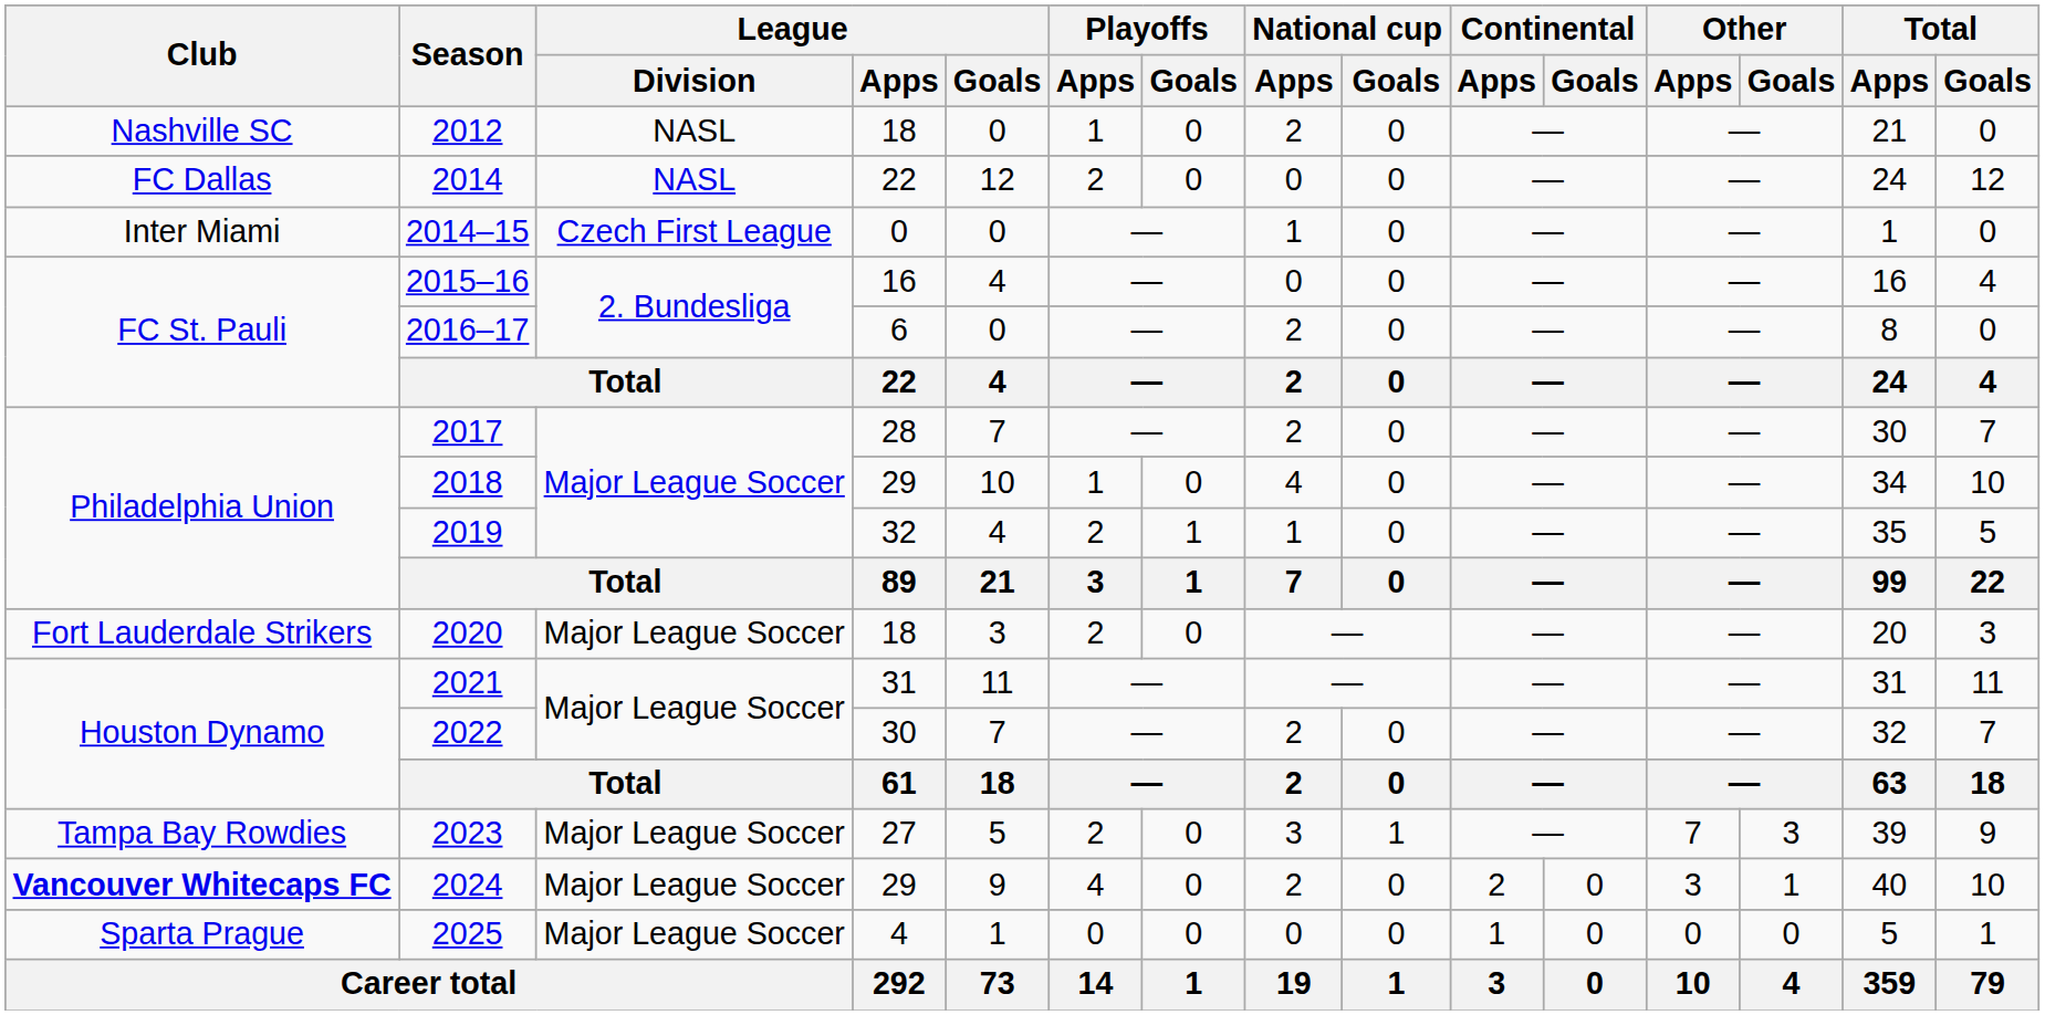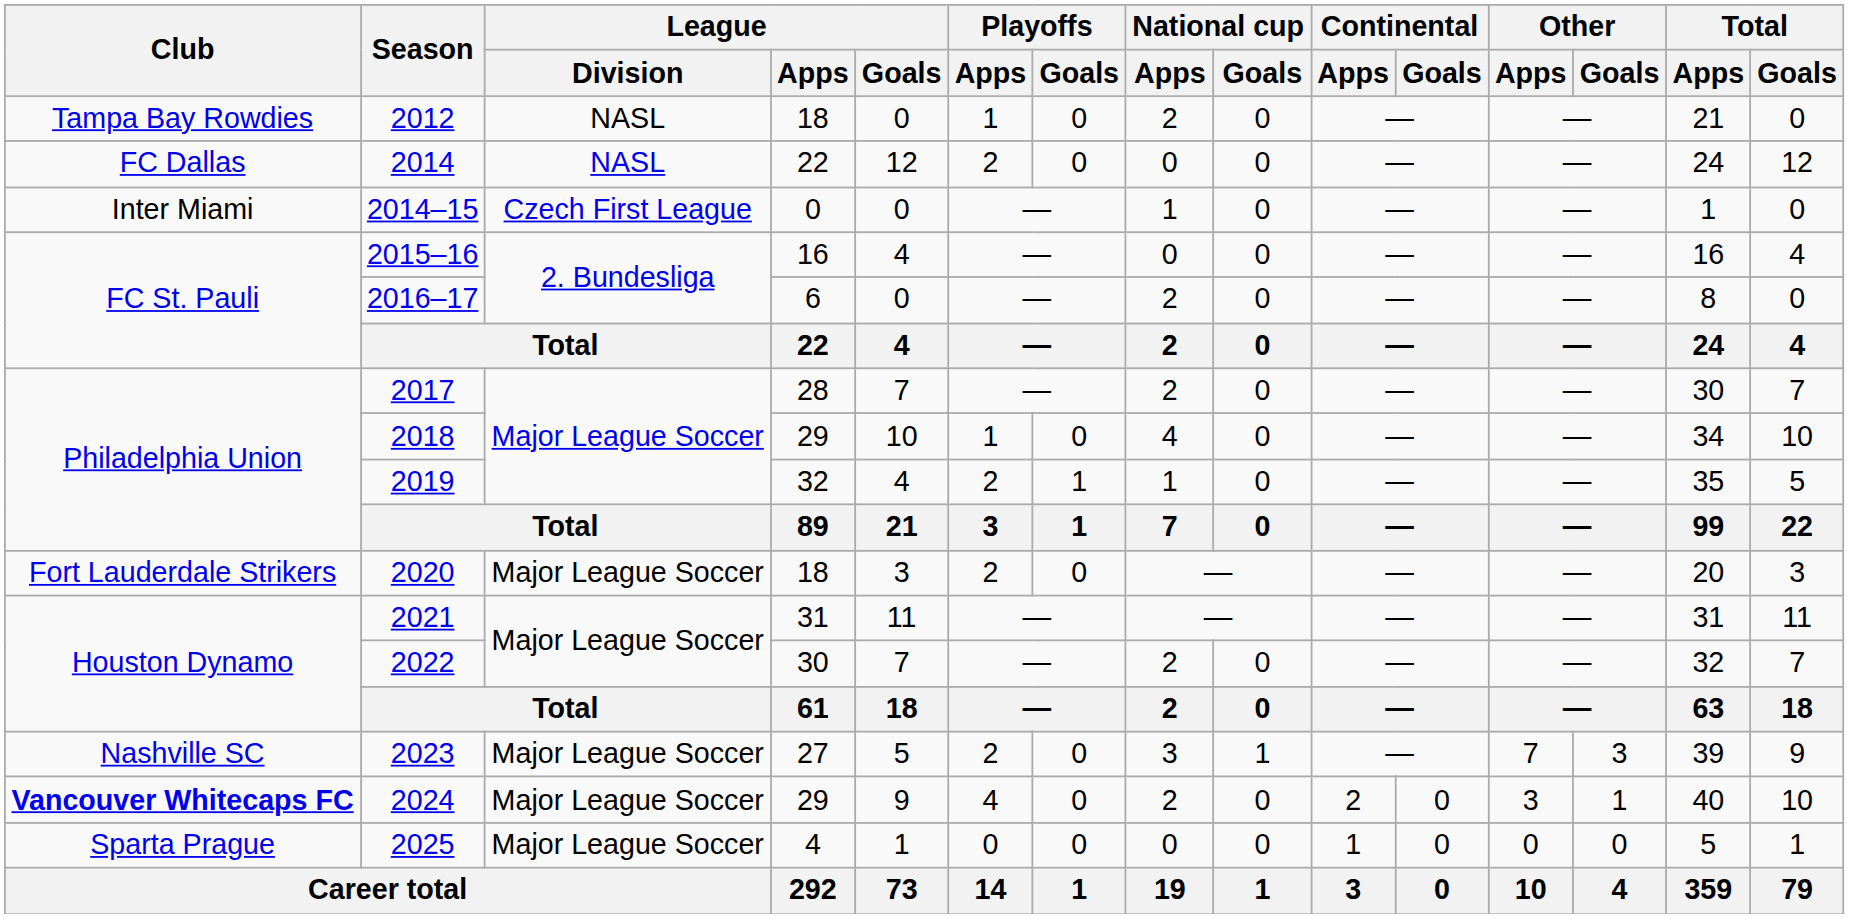 <table class="wikitable" style="text-align:center">
 <tr>
 <th rowspan="2">Club</th>
 <th rowspan="2">Season</th>
 <th colspan="3">League</th>
 <th colspan="2">Playoffs</th>
 <th colspan="2">National cup</th>
 <th colspan="2">Continental</th>
 <th colspan="2">Other</th>
 <th colspan="2">Total</th>
 </tr>
 <tr>
 <th>Division</th>
 <th>Apps</th>
 <th>Goals</th>
 <th>Apps</th>
 <th>Goals</th>
 <th>Apps</th>
 <th>Goals</th>
 <th>Apps</th>
 <th>Goals</th>
 <th>Apps</th>
 <th>Goals</th>
 <th>Apps</th>
 <th>Goals</th>
 </tr>
 <tr>
-<td><a href='#'>Nashville SC</a></td>
+<td><a href='#'>Tampa Bay Rowdies</a></td>
 <td><a href='#'>2012</a></td>
 <td>NASL</td>
 <td>18</td>
 <td>0</td>
 <td>1</td>
 <td>0</td>
 <td>2</td>
 <td>0</td>
 <td colspan="2">—</td>
 <td colspan="2">—</td>
 <td>21</td>
 <td>0</td>
 </tr>
 <tr>
 <td><a href='#'>FC Dallas</a></td>
 <td><a href='#'>2014</a></td>
 <td><a href='#'>NASL</a></td>
 <td>22</td>
 <td>12</td>
 <td>2</td>
 <td>0</td>
 <td>0</td>
 <td>0</td>
 <td colspan="2">—</td>
 <td colspan="2">—</td>
 <td>24</td>
 <td>12</td>
 </tr>
 <tr>
 <td>Inter Miami</td>
 <td><a href='#'>2014–15</a></td>
 <td><a href='#'>Czech First League</a></td>
 <td>0</td>
 <td>0</td>
 <td colspan="2">—</td>
 <td>1</td>
 <td>0</td>
 <td colspan="2">—</td>
 <td colspan="2">—</td>
 <td>1</td>
 <td>0</td>
 </tr>
 <tr>
 <td rowspan="3"><a href='#'>FC St. Pauli</a></td>
 <td><a href='#'>2015–16</a></td>
 <td rowspan="2"><a href='#'>2. Bundesliga</a></td>
 <td>16</td>
 <td>4</td>
 <td colspan="2">—</td>
 <td>0</td>
 <td>0</td>
 <td colspan="2">—</td>
 <td colspan="2">—</td>
 <td>16</td>
 <td>4</td>
 </tr>
 <tr>
 <td><a href='#'>2016–17</a></td>
 <td>6</td>
 <td>0</td>
 <td colspan="2">—</td>
 <td>2</td>
 <td>0</td>
 <td colspan="2">—</td>
 <td colspan="2">—</td>
 <td>8</td>
 <td>0</td>
 </tr>
 <tr>
 <th colspan="2">Total</th>
 <th>22</th>
 <th>4</th>
 <th colspan="2">—</th>
 <th>2</th>
 <th>0</th>
 <th colspan="2">—</th>
 <th colspan="2">—</th>
 <th>24</th>
 <th>4</th>
 </tr>
 <tr>
 <td rowspan="4"><a href='#'>Philadelphia Union</a></td>
 <td><a href='#'>2017</a></td>
 <td rowspan="3"><a href='#'>Major League Soccer</a></td>
 <td>28</td>
 <td>7</td>
 <td colspan="2">—</td>
 <td>2</td>
 <td>0</td>
 <td colspan="2">—</td>
 <td colspan="2">—</td>
 <td>30</td>
 <td>7</td>
 </tr>
 <tr>
 <td><a href='#'>2018</a></td>
 <td>29</td>
 <td>10</td>
 <td>1</td>
 <td>0</td>
 <td>4</td>
 <td>0</td>
 <td colspan="2">—</td>
 <td colspan="2">—</td>
 <td>34</td>
 <td>10</td>
 </tr>
 <tr>
 <td><a href='#'>2019</a></td>
 <td>32</td>
 <td>4</td>
 <td>2</td>
 <td>1</td>
 <td>1</td>
 <td>0</td>
 <td colspan="2">—</td>
 <td colspan="2">—</td>
 <td>35</td>
 <td>5</td>
 </tr>
 <tr>
 <th colspan="2">Total</th>
 <th>89</th>
 <th>21</th>
 <th>3</th>
 <th>1</th>
 <th>7</th>
 <th>0</th>
 <th colspan="2">—</th>
 <th colspan="2">—</th>
 <th>99</th>
 <th>22</th>
 </tr>
 <tr>
 <td><a href='#'>Fort Lauderdale Strikers</a></td>
 <td><a href='#'>2020</a></td>
 <td>Major League Soccer</td>
 <td>18</td>
 <td>3</td>
 <td>2</td>
 <td>0</td>
 <td colspan="2">—</td>
 <td colspan="2">—</td>
 <td colspan="2">—</td>
 <td>20</td>
 <td>3</td>
 </tr>
 <tr>
 <td rowspan="3"><a href='#'>Houston Dynamo</a></td>
 <td><a href='#'>2021</a></td>
 <td rowspan="2">Major League Soccer</td>
 <td>31</td>
 <td>11</td>
 <td colspan="2">—</td>
 <td colspan="2">—</td>
 <td colspan="2">—</td>
 <td colspan="2">—</td>
 <td>31</td>
 <td>11</td>
 </tr>
 <tr>
 <td><a href='#'>2022</a></td>
 <td>30</td>
 <td>7</td>
 <td colspan="2">—</td>
 <td>2</td>
 <td>0</td>
 <td colspan="2">—</td>
 <td colspan="2">—</td>
 <td>32</td>
 <td>7</td>
 </tr>
 <tr>
 <th colspan="2">Total</th>
 <th>61</th>
 <th>18</th>
 <th colspan="2">—</th>
 <th>2</th>
 <th>0</th>
 <th colspan="2">—</th>
 <th colspan="2">—</th>
 <th>63</th>
 <th>18</th>
 </tr>
 <tr>
-<td><a href='#'>Tampa Bay Rowdies</a></td>
+<td><a href='#'>Nashville SC</a></td>
 <td><a href='#'>2023</a></td>
 <td>Major League Soccer</td>
 <td>27</td>
 <td>5</td>
 <td>2</td>
 <td>0</td>
 <td>3</td>
 <td>1</td>
 <td colspan="2">—</td>
 <td>7</td>
 <td>3</td>
 <td>39</td>
 <td>9</td>
 </tr>
 <tr>
 <td><strong><a href='#'>Vancouver Whitecaps FC</a></strong></td>
 <td><a href='#'>2024</a></td>
 <td>Major League Soccer</td>
 <td>29</td>
 <td>9</td>
 <td>4</td>
 <td>0</td>
 <td>2</td>
 <td>0</td>
 <td>2</td>
 <td>0</td>
 <td>3</td>
 <td>1</td>
 <td>40</td>
 <td>10</td>
 </tr>
 <tr>
 <td><a href='#'>Sparta Prague</a></td>
 <td><a href='#'>2025</a></td>
 <td>Major League Soccer</td>
 <td>4</td>
 <td>1</td>
 <td>0</td>
 <td>0</td>
 <td>0</td>
 <td>0</td>
 <td>1</td>
 <td>0</td>
 <td>0</td>
 <td>0</td>
 <td>5</td>
 <td>1</td>
 </tr>
 <tr>
 <th colspan="3">Career total</th>
 <th>292</th>
 <th>73</th>
 <th>14</th>
 <th>1</th>
 <th>19</th>
 <th>1</th>
 <th>3</th>
 <th>0</th>
 <th>10</th>
 <th>4</th>
 <th>359</th>
 <th>79</th>
 </tr>
 </table>
